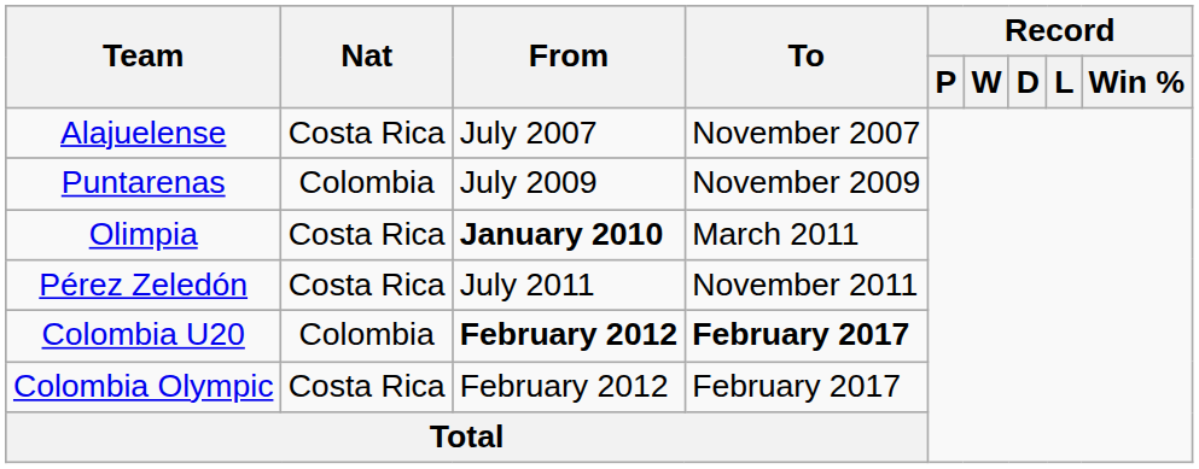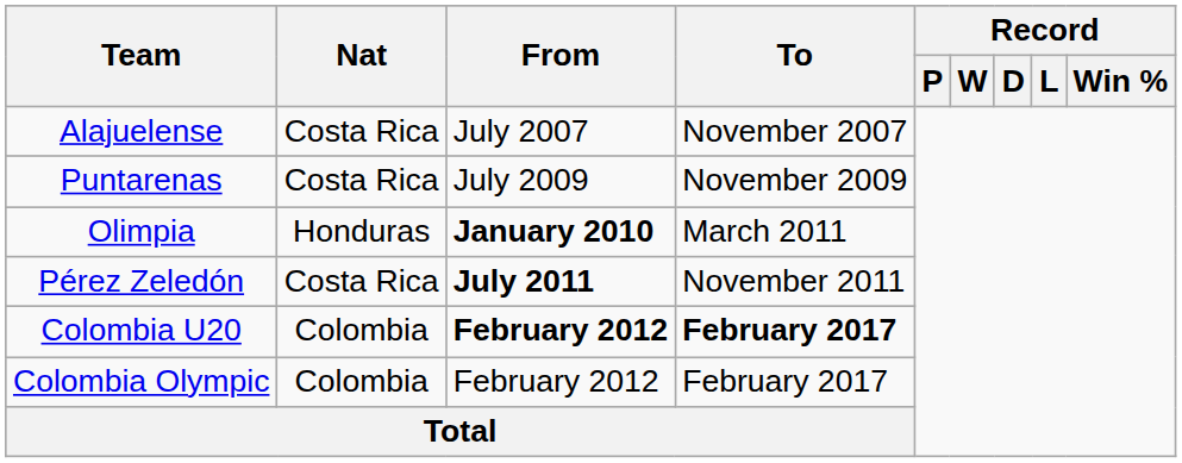 <table class="wikitable" style="text-align: center">
 <tr>
 <th rowspan="2">Team</th>
 <th rowspan="2">Nat</th>
 <th rowspan="2">From</th>
 <th rowspan="2">To</th>
 <th colspan="7">Record</th>
 </tr>
 <tr>
 <th>P</th>
 <th>W</th>
 <th>D</th>
 <th>L</th>
 <th>Win %</th>
 </tr>
 <tr>
 <td><a href='#'>Alajuelense</a></td>
 <td>Costa Rica</td>
 <td align=left>July 2007</td>
 <td align=left>November 2007<br></td>
 </tr>
 <tr>
 <td><a href='#'>Puntarenas</a></td>
-<td>Colombia</td>
+<td>Costa Rica</td>
 <td align=left>July 2009</td>
 <td align=left>November 2009<br></td>
 </tr>
 <tr>
 <td><a href='#'>Olimpia</a></td>
-<td>Costa Rica</td>
+<td>Honduras</td>
 <td align=left><strong>January 2010</strong></td>
 <td align=left>March 2011<br></td>
 </tr>
 <tr>
 <td><a href='#'>Pérez Zeledón</a></td>
 <td>Costa Rica</td>
-<td align=left>July 2011</td>
+<td align=left><strong>July 2011</strong></td>
 <td align=left>November 2011<br></td>
 </tr>
 <tr>
 <td><a href='#'>Colombia U20</a></td>
 <td>Colombia</td>
 <td align=left><strong>February 2012</strong></td>
 <td align=left><strong>February 2017<br></strong></td>
 </tr>
 <tr>
 <td><a href='#'>Colombia Olympic</a></td>
-<td>Costa Rica</td>
+<td>Colombia</td>
 <td align=left>February 2012</td>
 <td align=left>February 2017<br></td>
 </tr>
 <tr>
 <th colspan="4">Total<br></th>
 </tr>
 </table>
